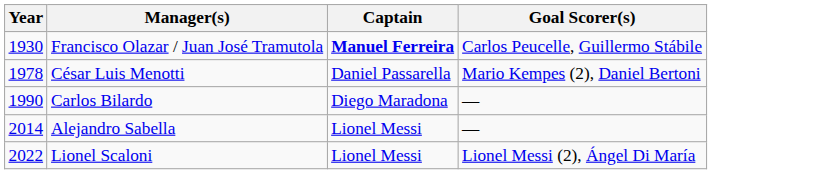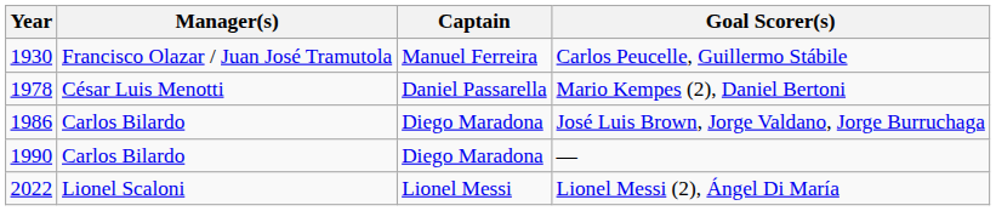 <table class="wikitable">
 <tr>
 <th>Year</th>
 <th>Manager(s)</th>
 <th>Captain</th>
 <th>Goal Scorer(s)</th>
 </tr>
 <tr>
 <td><a href='#'>1930</a></td>
 <td><a href='#'>Francisco Olazar</a> / <a href='#'>Juan José Tramutola</a></td>
-<td><strong><a href='#'>Manuel Ferreira</a></strong></td>
+<td><a href='#'>Manuel Ferreira</a></td>
 <td><a href='#'>Carlos Peucelle</a>, <a href='#'>Guillermo Stábile</a></td>
 </tr>
 <tr>
 <td><a href='#'>1978</a></td>
 <td><a href='#'>César Luis Menotti</a></td>
 <td><a href='#'>Daniel Passarella</a></td>
 <td><a href='#'>Mario Kempes</a> (2), <a href='#'>Daniel Bertoni</a></td>
 </tr>
 <tr>
+<td><a href='#'>1986</a></td>
+<td><a href='#'>Carlos Bilardo</a></td>
+<td><a href='#'>Diego Maradona</a></td>
+<td><a href='#'>José Luis Brown</a>, <a href='#'>Jorge Valdano</a>, <a href='#'>Jorge Burruchaga</a></td>
+</tr>
+<tr>
 <td><a href='#'>1990</a></td>
 <td><a href='#'>Carlos Bilardo</a></td>
 <td><a href='#'>Diego Maradona</a></td>
-<td>—</td>
-</tr>
-<tr>
-<td><a href='#'>2014</a></td>
-<td><a href='#'>Alejandro Sabella</a></td>
-<td><a href='#'>Lionel Messi</a></td>
 <td>—</td>
 </tr>
 <tr>
 <td><a href='#'>2022</a></td>
 <td><a href='#'>Lionel Scaloni</a></td>
 <td><a href='#'>Lionel Messi</a></td>
 <td><a href='#'>Lionel Messi</a> (2), <a href='#'>Ángel Di María</a></td>
 </tr>
 </table>
